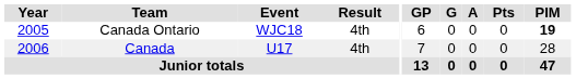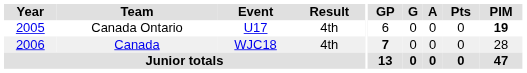 <table border="0" cellpadding="1" cellspacing="0" ID="Table3" style="text-align:center; width:40em">
 <tr ALIGN="center" bgcolor="#e0e0e0">
 <th>Year</th>
 <th>Team</th>
 <th>Event</th>
 <th>Result</th>
 <th rowspan="99" bgcolor="#ffffff"></th>
 <th>GP</th>
 <th>G</th>
 <th>A</th>
 <th>Pts</th>
 <th>PIM</th>
 </tr>
 <tr>
 <td><a href='#'>2005</a></td>
 <td>Canada Ontario</td>
-<td><a href='#'>WJC18</a></td>
+<td><a href='#'>U17</a></td>
 <td>4th</td>
 <td>6</td>
 <td>0</td>
 <td>0</td>
 <td>0</td>
 <td><strong>19</strong></td>
 </tr>
 <tr bgcolor="#f0f0f0">
 <td><a href='#'>2006</a></td>
 <td><a href='#'>Canada</a></td>
-<td><a href='#'>U17</a></td>
+<td><a href='#'>WJC18</a></td>
 <td>4th</td>
-<td>7</td>
+<td><strong>7</strong></td>
 <td>0</td>
 <td>0</td>
 <td>0</td>
 <td>28</td>
 </tr>
 <tr bgcolor="#e0e0e0">
 <th colspan="4">Junior totals</th>
 <th>13</th>
 <th>0</th>
 <th>0</th>
 <th>0</th>
 <th>47</th>
 </tr>
 </table>
